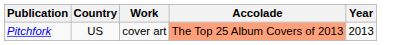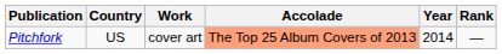 <table class="wikitable sortable">
 <tr>
 <th>Publication</th>
 <th>Country</th>
 <th>Work</th>
 <th>Accolade</th>
 <th>Year</th>
+<th>Rank</th>
 </tr>
 <tr>
 <td><em><a href='#'>Pitchfork</a></em></td>
 <td align="center">US</td>
 <td>cover art</td>
 <td style="background: lightsalmon;">The Top 25 Album Covers of 2013</td>
-<td>2013</td>
+<td>2014</td>
+<td align="center">—</td>
 </tr>
 </table>
